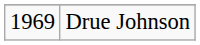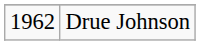 <table class="wikitable">
 <tr>
 </tr>
 <tr>
-<td>1969</td>
+<td>1962</td>
 <td>Drue Johnson</td>
 </tr>
 </table>
